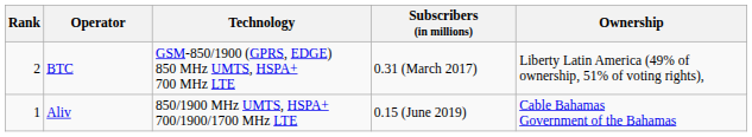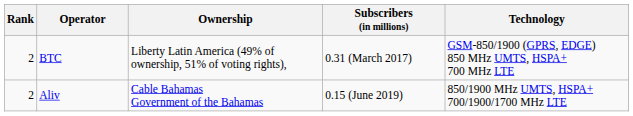 <table class="wikitable">
 <tr>
 <th style="width:3%;">Rank</th>
 <th style="width:15%;">Operator</th>
+<th style="width:32%;">Ownership</th>
+<th style="width:20%;">Subscribers<br><small>(in millions)</small></th>
 <th style="width:30%;">Technology</th>
-<th style="width:20%;">Subscribers<br><small>(in millions)</small></th>
-<th style="width:32%;">Ownership</th>
 </tr>
 <tr>
 <td align=right>2</td>
 <td><a href='#'>BTC</a></td>
+<td>Liberty Latin America (49% of ownership, 51% of voting rights),</td>
+<td>0.31 (March 2017)</td>
 <td><a href='#'>GSM</a>-850/1900 (<a href='#'>GPRS</a>, <a href='#'>EDGE</a>)<br>850 MHz <a href='#'>UMTS</a>, <a href='#'>HSPA+</a><br>700 MHz <a href='#'>LTE</a></td>
-<td>0.31 (March 2017)</td>
-<td>Liberty Latin America (49% of ownership, 51% of voting rights),</td>
 </tr>
 <tr>
-<td align=right>1</td>
+<td align=right>2</td>
 <td><a href='#'>Aliv</a></td>
+<td><a href='#'>Cable Bahamas</a><br><a href='#'>Government of the Bahamas</a></td>
+<td>0.15 (June 2019)</td>
 <td>850/1900 MHz <a href='#'>UMTS</a>, <a href='#'>HSPA+</a><br>700/1900/1700 MHz <a href='#'>LTE</a></td>
-<td>0.15 (June 2019)</td>
-<td><a href='#'>Cable Bahamas</a><br><a href='#'>Government of the Bahamas</a></td>
 </tr>
 </table>
